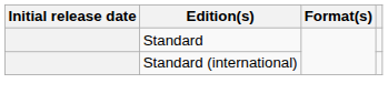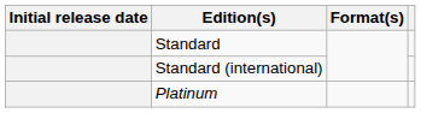 <table class="wikitable plainrowheaders">
 <tr>
 <th scope="col">Initial release date</th>
 <th scope="col">Edition(s)</th>
 <th scope="col">Format(s)</th>
 <th scope="col"></th>
 </tr>
 <tr>
 <th scope="row"></th>
 <td>Standard</td>
 <td rowspan="2"></td>
 <td style="text-align:center;"></td>
 </tr>
 <tr>
 <th scope="row"></th>
 <td>Standard (international)</td>
 <td style="text-align:center;"></td>
 </tr>
+<tr>
+<th scope="row"></th>
+<td><em>Platinum</em></td>
+<td></td>
+<td style="text-align:center;"></td>
+</tr>
 </table>
